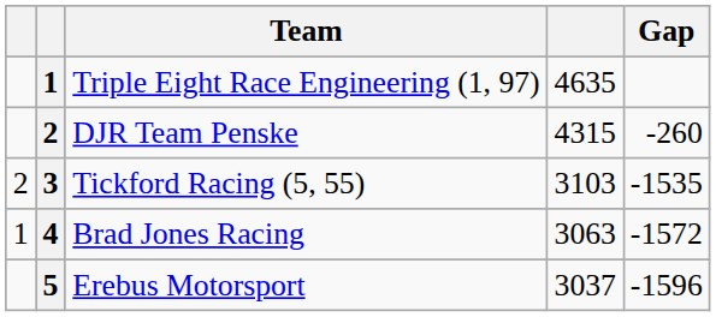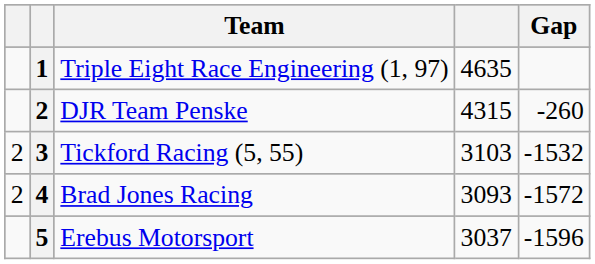 <table class="wikitable" style="font-size: 95%;">
 <tr>
 <th></th>
 <th></th>
 <th>Team</th>
 <th></th>
 <th>Gap</th>
 </tr>
 <tr>
 <td align="left"></td>
 <th>1</th>
 <td><a href='#'>Triple Eight Race Engineering</a> (1, 97)</td>
 <td align="right">4635</td>
 <td align="right"></td>
 </tr>
 <tr>
 <td align="left"></td>
 <th>2</th>
 <td><a href='#'>DJR Team Penske</a></td>
 <td align="right">4315</td>
 <td align="right">-260</td>
 </tr>
 <tr>
 <td align="left"> 2</td>
 <th>3</th>
 <td><a href='#'>Tickford Racing</a> (5, 55)</td>
 <td align="right">3103</td>
-<td align="right">-1535</td>
+<td align="right">-1532</td>
 </tr>
 <tr>
-<td align="left"> 1</td>
+<td align="left"> 2</td>
 <th>4</th>
 <td><a href='#'>Brad Jones Racing</a></td>
-<td align="right">3063</td>
+<td align="right">3093</td>
 <td align="right">-1572</td>
 </tr>
 <tr>
 <td align="left"></td>
 <th>5</th>
 <td><a href='#'>Erebus Motorsport</a></td>
 <td align="right">3037</td>
 <td align="right">-1596</td>
 </tr>
 </table>
